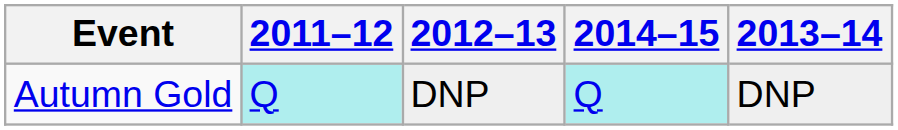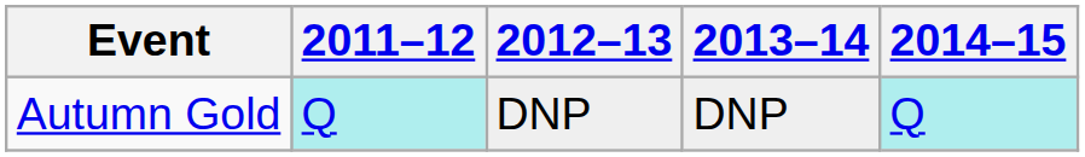 <table class="wikitable" border="1">
 <tr>
 <th>Event</th>
 <th><a href='#'>2011–12</a></th>
 <th><a href='#'>2012–13</a></th>
+<th><a href='#'>2013–14</a></th>
 <th><a href='#'>2014–15</a></th>
-<th><a href='#'>2013–14</a></th>
 </tr>
 <tr>
 <td><a href='#'>Autumn Gold</a></td>
 <td style="background:#afeeee;"><a href='#'>Q</a></td>
 <td style="background:#EFEFEF;">DNP</td>
+<td style="background:#EFEFEF;">DNP</td>
 <td style="background:#afeeee;"><a href='#'>Q</a></td>
-<td style="background:#EFEFEF;">DNP</td>
 </tr>
 </table>
